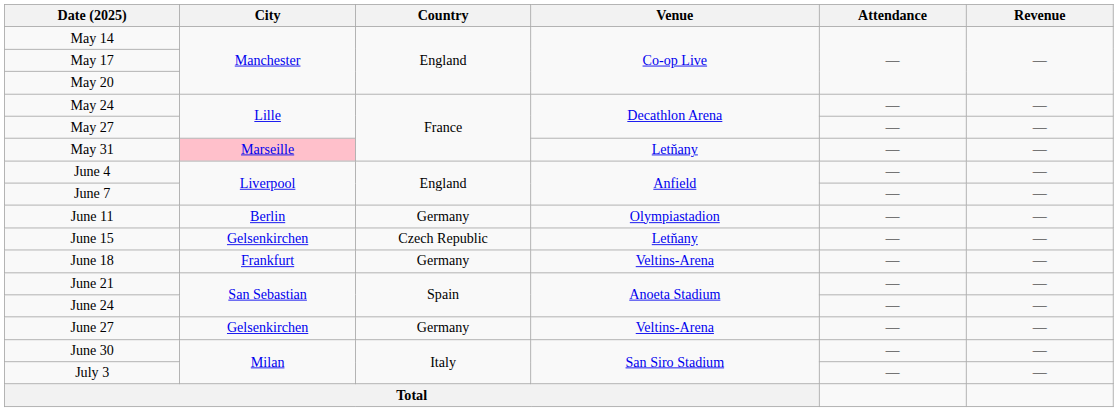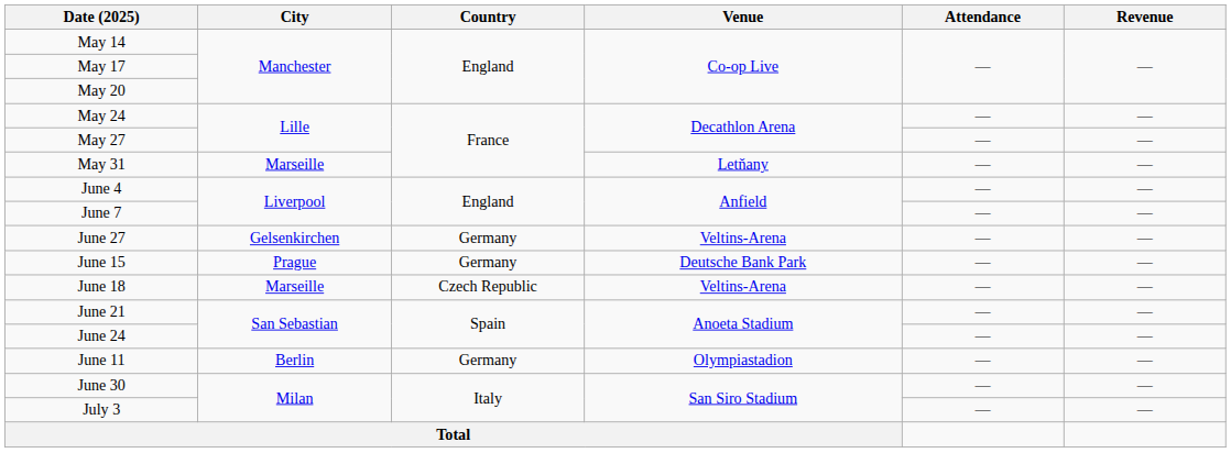 <table class="wikitable plainrowheaders" style="text-align:center;">
 <tr>
 <th scope="col" style="width:12em;">Date (2025)</th>
 <th scope="col" style="width:12em;">City</th>
 <th scope="col" style="width:12em;">Country</th>
 <th scope="col" style="width:20em;">Venue</th>
 <th scope="col" style="width:10em;">Attendance</th>
 <th scope="col" style="width:10em;">Revenue</th>
 </tr>
 <tr>
 <td>May 14</td>
 <td rowspan="3"><a href='#'>Manchester</a></td>
 <td rowspan="3">England</td>
 <td rowspan="3"><a href='#'>Co-op Live</a></td>
 <td rowspan="3">—</td>
 <td rowspan="3">—</td>
 </tr>
 <tr>
 <td>May 17</td>
 </tr>
 <tr>
 <td>May 20</td>
 </tr>
 <tr>
 <td>May 24</td>
 <td rowspan="2"><a href='#'>Lille</a></td>
 <td rowspan="3">France</td>
 <td rowspan="2"><a href='#'>Decathlon Arena</a></td>
 <td>—</td>
 <td>—</td>
 </tr>
 <tr>
 <td>May 27</td>
 <td>—</td>
 <td>—</td>
 </tr>
 <tr>
 <td>May 31</td>
-<td style="background: pink;"><a href='#'>Marseille</a></td>
+<td><a href='#'>Marseille</a></td>
 <td><a href='#'>Letňany</a></td>
 <td>—</td>
 <td>—</td>
 </tr>
 <tr>
 <td>June 4</td>
 <td rowspan="2"><a href='#'>Liverpool</a></td>
 <td rowspan="2">England</td>
 <td rowspan="2"><a href='#'>Anfield</a></td>
 <td>—</td>
 <td>—</td>
 </tr>
 <tr>
 <td>June 7</td>
 <td>—</td>
 <td>—</td>
 </tr>
 <tr>
-<td>June 11</td>
-<td><a href='#'>Berlin</a></td>
+<td>June 27</td>
+<td><a href='#'>Gelsenkirchen</a></td>
 <td>Germany</td>
-<td><a href='#'>Olympiastadion</a></td>
+<td><a href='#'>Veltins-Arena</a></td>
 <td>—</td>
 <td>—</td>
 </tr>
 <tr>
 <td>June 15</td>
-<td><a href='#'>Gelsenkirchen</a></td>
-<td>Czech Republic</td>
-<td><a href='#'>Letňany</a></td>
+<td><a href='#'>Prague</a></td>
+<td>Germany</td>
+<td><a href='#'>Deutsche Bank Park</a></td>
 <td>—</td>
 <td>—</td>
 </tr>
 <tr>
 <td>June 18</td>
-<td><a href='#'>Frankfurt</a></td>
-<td>Germany</td>
+<td><a href='#'>Marseille</a></td>
+<td>Czech Republic</td>
 <td><a href='#'>Veltins-Arena</a></td>
 <td>—</td>
 <td>—</td>
 </tr>
 <tr>
 <td>June 21</td>
 <td rowspan="2"><a href='#'>San Sebastian</a></td>
 <td rowspan="2">Spain</td>
 <td rowspan="2"><a href='#'>Anoeta Stadium</a></td>
 <td>—</td>
 <td>—</td>
 </tr>
 <tr>
 <td>June 24</td>
 <td>—</td>
 <td>—</td>
 </tr>
 <tr>
-<td>June 27</td>
-<td><a href='#'>Gelsenkirchen</a></td>
+<td>June 11</td>
+<td><a href='#'>Berlin</a></td>
 <td>Germany</td>
-<td><a href='#'>Veltins-Arena</a></td>
+<td><a href='#'>Olympiastadion</a></td>
 <td>—</td>
 <td>—</td>
 </tr>
 <tr>
 <td>June 30</td>
 <td rowspan="2"><a href='#'>Milan</a></td>
 <td rowspan="2">Italy</td>
 <td rowspan="2"><a href='#'>San Siro Stadium</a></td>
 <td>—</td>
 <td>—</td>
 </tr>
 <tr>
 <td>July 3</td>
 <td>—</td>
 <td>—</td>
 </tr>
 <tr>
 <th colspan="4">Total</th>
 <td></td>
 <td></td>
 </tr>
 </table>
